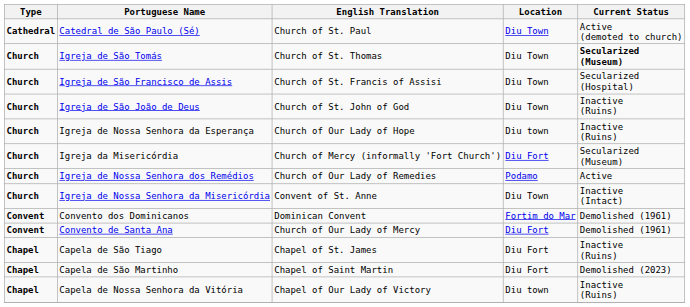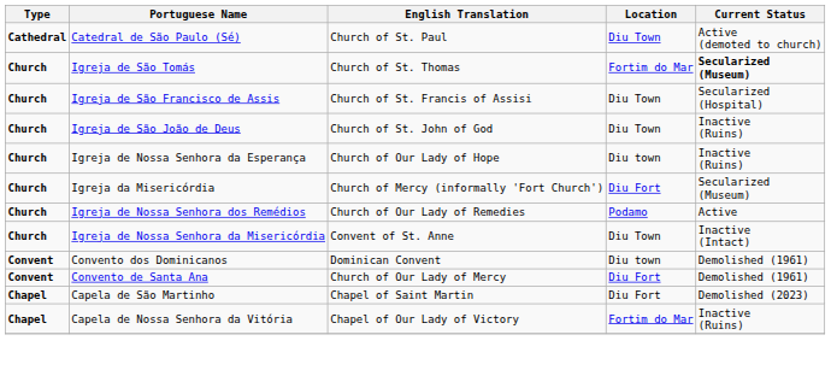 <table class="wikitable sortable">
 <tr>
 <th><strong>Type</strong></th>
 <th><strong>Portuguese Name</strong></th>
 <th><strong>English Translation</strong></th>
 <th><strong>Location</strong></th>
 <th><strong>Current Status</strong></th>
 </tr>
 <tr>
 <td><strong>Cathedral</strong></td>
 <td><a href='#'>Catedral de São Paulo (Sé)</a></td>
 <td>Church of St. Paul</td>
 <td><a href='#'>Diu Town</a></td>
 <td>Active<br>(demoted to church)</td>
 </tr>
 <tr>
 <td><strong>Church</strong></td>
 <td><a href='#'>Igreja de São Tomás</a></td>
 <td>Church of St. Thomas</td>
-<td>Diu Town</td>
+<td><a href='#'>Fortim do Mar</a></td>
 <td><strong>Secularized<br>(Museum)</strong></td>
 </tr>
 <tr>
 <td><strong>Church</strong></td>
 <td><a href='#'>Igreja de São Francisco de Assis</a></td>
 <td>Church of St. Francis of Assisi</td>
 <td>Diu Town</td>
 <td>Secularized<br>(Hospital)</td>
 </tr>
 <tr>
 <td><strong>Church </strong></td>
 <td><a href='#'>Igreja de São João de Deus</a></td>
 <td>Church of St. John of God</td>
 <td>Diu Town</td>
 <td>Inactive<br>(Ruins)</td>
 </tr>
 <tr>
 <td><strong>Church</strong></td>
 <td>Igreja de Nossa Senhora da Esperança</td>
 <td>Church of Our Lady of Hope</td>
 <td>Diu town</td>
 <td>Inactive<br>(Ruins)</td>
 </tr>
 <tr>
 <td><strong>Church</strong></td>
 <td>Igreja da Misericórdia</td>
 <td>Church of Mercy (informally 'Fort Church')</td>
 <td><a href='#'>Diu Fort</a></td>
 <td>Secularized<br>(Museum)</td>
 </tr>
 <tr>
 <td><strong>Church</strong></td>
 <td><a href='#'>Igreja de Nossa Senhora dos Remédios</a></td>
 <td>Church of Our Lady of Remedies</td>
 <td><a href='#'>Podamo</a></td>
 <td>Active</td>
 </tr>
 <tr>
 <td><strong>Church</strong></td>
 <td><a href='#'>Igreja de Nossa Senhora da Misericórdia</a></td>
 <td>Convent of St. Anne</td>
 <td>Diu Town</td>
 <td>Inactive<br>(Intact)</td>
 </tr>
 <tr>
 <td><strong>Convent</strong></td>
 <td>Convento dos Dominicanos</td>
 <td>Dominican Convent</td>
-<td><a href='#'>Fortim do Mar</a></td>
+<td>Diu town</td>
 <td>Demolished (1961)</td>
 </tr>
 <tr>
 <td><strong>Convent</strong></td>
 <td><a href='#'>Convento de Santa Ana</a></td>
 <td>Church of Our Lady of Mercy</td>
 <td><a href='#'>Diu Fort</a></td>
 <td>Demolished (1961)</td>
-</tr>
-<tr>
-<td><strong>Chapel</strong></td>
-<td>Capela de São Tiago</td>
-<td>Chapel of St. James</td>
-<td>Diu Fort</td>
-<td>Inactive<br>(Ruins)</td>
 </tr>
 <tr>
 <td><strong>Chapel</strong></td>
 <td>Capela de São Martinho</td>
 <td>Chapel of Saint Martin</td>
 <td>Diu Fort</td>
 <td>Demolished (2023)</td>
 </tr>
 <tr>
 <td><strong>Chapel</strong></td>
 <td>Capela de Nossa Senhora da Vitória</td>
 <td>Chapel of Our Lady of Victory</td>
-<td>Diu town</td>
+<td><a href='#'>Fortim do Mar</a></td>
 <td>Inactive<br>(Ruins)</td>
 </tr>
 <tr>
 </tr>
 </table>
